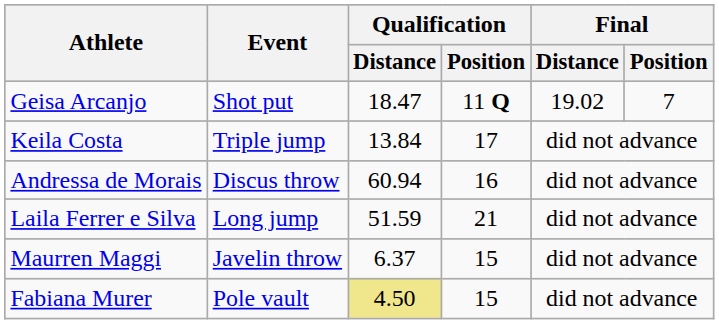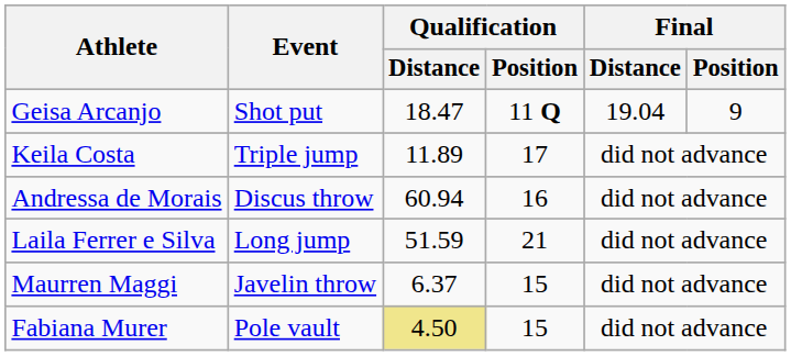 <table class=wikitable style="font-size:90%">
 <tr>
 <th rowspan="2">Athlete</th>
 <th rowspan="2">Event</th>
 <th colspan="2">Qualification</th>
 <th colspan="2">Final</th>
 </tr>
 <tr style="font-size:95%">
 <th>Distance</th>
 <th>Position</th>
 <th>Distance</th>
 <th>Position</th>
 </tr>
 <tr align=center>
 <td align=left><a href='#'>Geisa Arcanjo</a></td>
 <td align=left><a href='#'>Shot put</a></td>
 <td>18.47</td>
 <td>11 <strong>Q</strong></td>
-<td>19.02</td>
-<td>7</td>
+<td>19.04</td>
+<td>9</td>
 </tr>
 <tr align=center>
 <td align=left><a href='#'>Keila Costa</a></td>
 <td align=left><a href='#'>Triple jump</a></td>
-<td>13.84</td>
+<td>11.89</td>
 <td>17</td>
 <td colspan=2>did not advance</td>
 </tr>
 <tr align=center>
 <td align=left><a href='#'>Andressa de Morais</a></td>
 <td align=left><a href='#'>Discus throw</a></td>
 <td>60.94</td>
 <td>16</td>
 <td colspan=2>did not advance</td>
 </tr>
 <tr align=center>
 <td align=left><a href='#'>Laila Ferrer e Silva</a></td>
 <td align=left><a href='#'>Long jump</a></td>
 <td>51.59</td>
 <td>21</td>
 <td colspan=2>did not advance</td>
 </tr>
 <tr align=center>
 <td align=left><a href='#'>Maurren Maggi</a></td>
 <td align=left><a href='#'>Javelin throw</a></td>
 <td>6.37</td>
 <td>15</td>
 <td colspan=2>did not advance</td>
 </tr>
 <tr align=center>
 <td align=left><a href='#'>Fabiana Murer</a></td>
 <td align=left><a href='#'>Pole vault</a></td>
 <td style="background: khaki;">4.50</td>
 <td>15</td>
 <td colspan=2>did not advance</td>
 </tr>
 </table>
